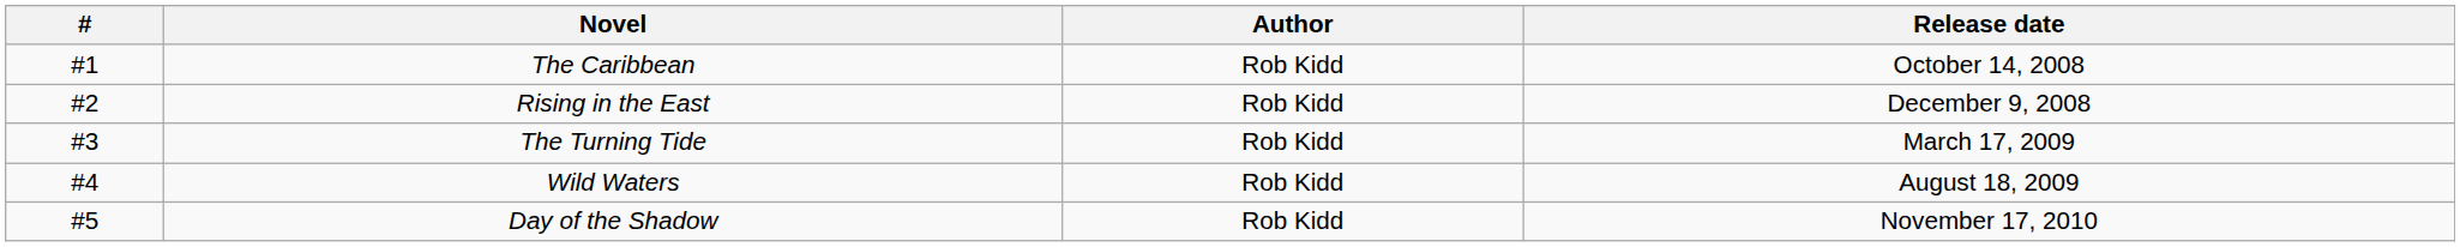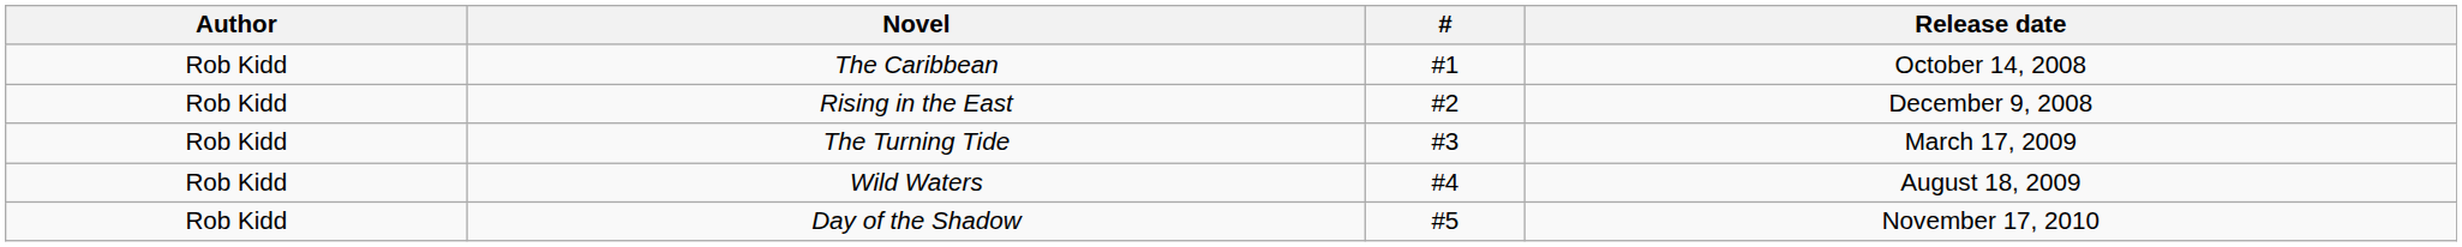 <table class="wikitable sortable" width="100%" border="1" style="font-size: 100%; text-align:center">
 <tr>
+<th>Author</th>
+<th>Novel</th>
 <th>#</th>
-<th>Novel</th>
-<th>Author</th>
 <th>Release date</th>
 </tr>
 <tr>
+<td>Rob Kidd</td>
+<td><em>The Caribbean</em></td>
 <td>#1</td>
-<td><em>The Caribbean</em></td>
-<td>Rob Kidd</td>
 <td>October 14, 2008</td>
 </tr>
 <tr>
+<td>Rob Kidd</td>
+<td><em>Rising in the East</em></td>
 <td>#2</td>
-<td><em>Rising in the East</em></td>
-<td>Rob Kidd</td>
 <td>December 9, 2008</td>
 </tr>
 <tr>
+<td>Rob Kidd</td>
+<td><em>The Turning Tide</em></td>
 <td>#3</td>
-<td><em>The Turning Tide</em></td>
-<td>Rob Kidd</td>
 <td>March 17, 2009</td>
 </tr>
 <tr>
+<td>Rob Kidd</td>
+<td><em>Wild Waters</em></td>
 <td>#4</td>
-<td><em>Wild Waters</em></td>
-<td>Rob Kidd</td>
 <td>August 18, 2009</td>
 </tr>
 <tr>
+<td>Rob Kidd</td>
+<td><em>Day of the Shadow</em></td>
 <td>#5</td>
-<td><em>Day of the Shadow</em></td>
-<td>Rob Kidd</td>
 <td>November 17, 2010</td>
 </tr>
 </table>
